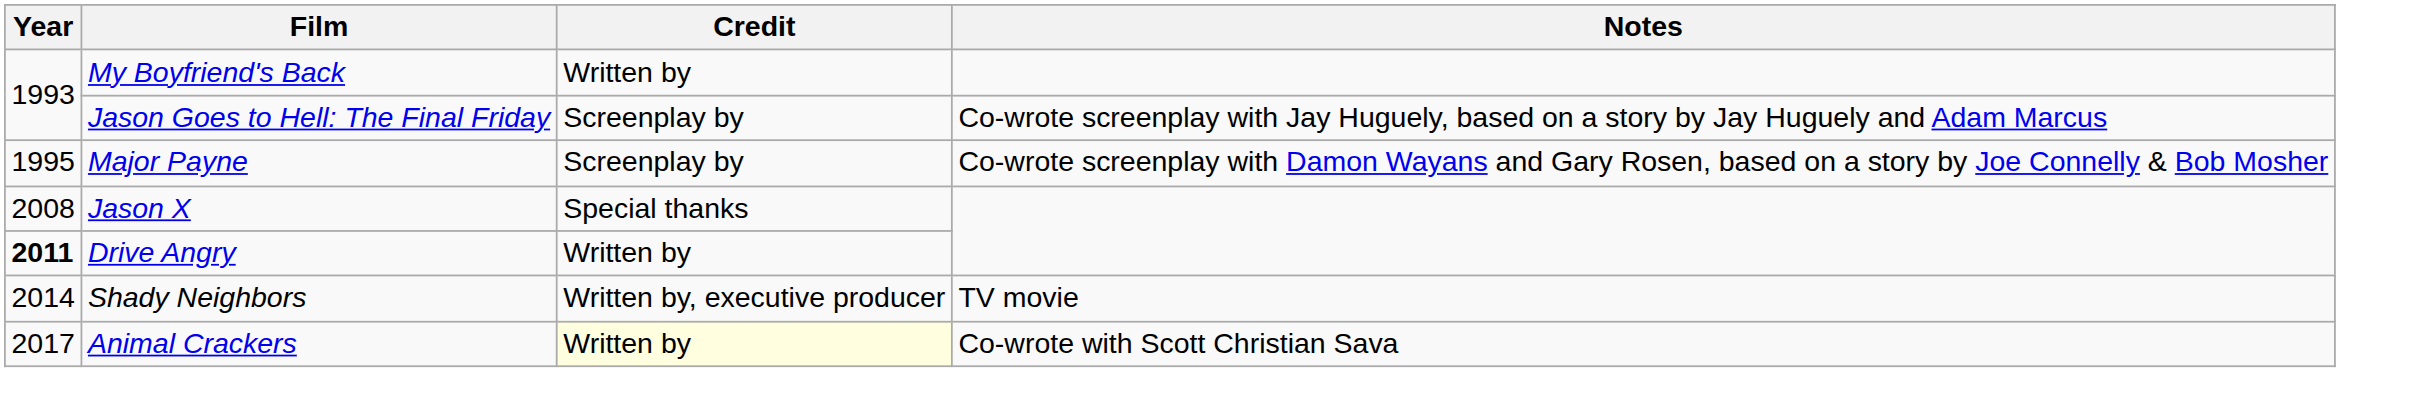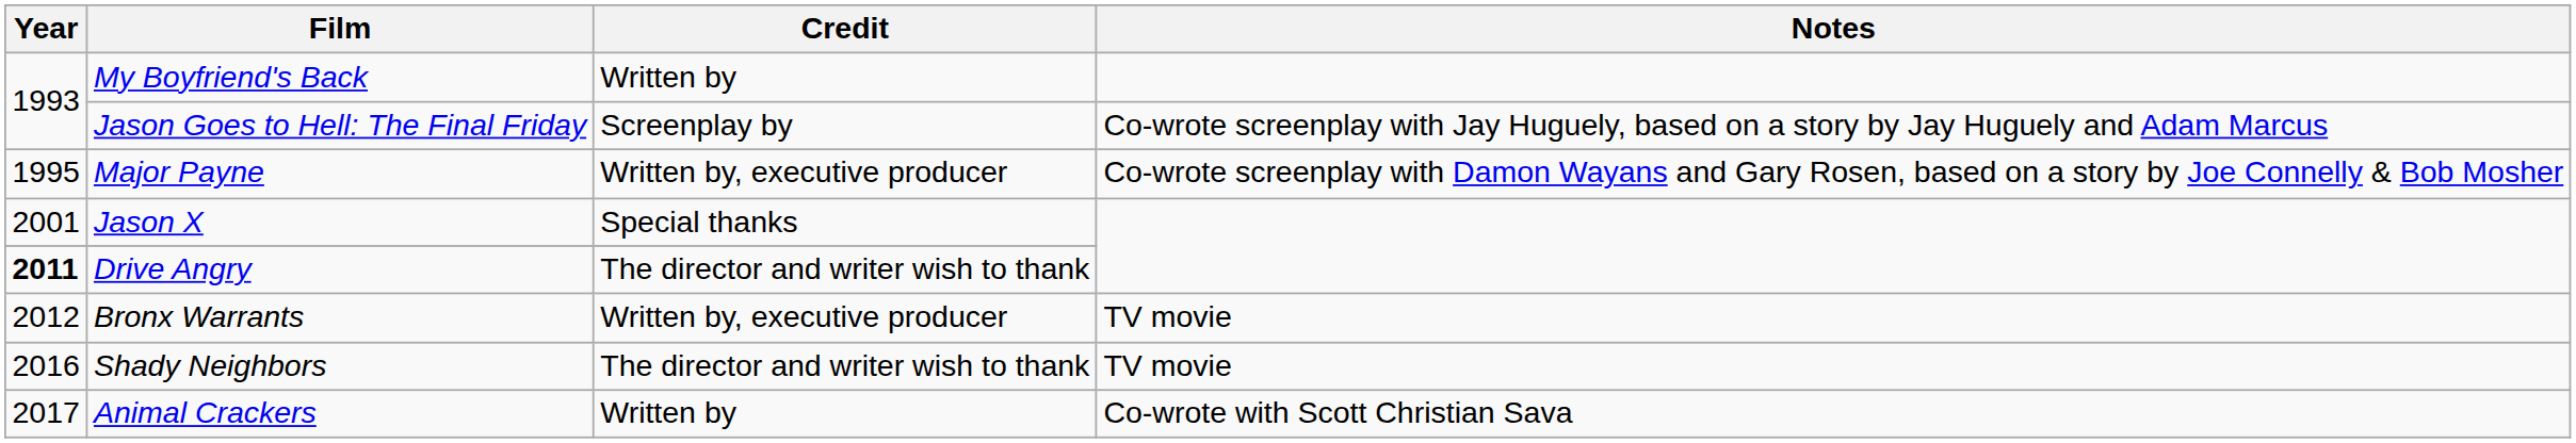 <table class="wikitable">
 <tr>
 <th>Year</th>
 <th>Film</th>
 <th>Credit</th>
 <th>Notes</th>
 </tr>
 <tr>
 <td rowspan="2">1993</td>
 <td><em><a href='#'>My Boyfriend's Back</a></em></td>
 <td>Written by</td>
 </tr>
 <tr>
 <td><em><a href='#'>Jason Goes to Hell: The Final Friday</a></em></td>
 <td>Screenplay by</td>
 <td>Co-wrote screenplay with Jay Huguely, based on a story by Jay Huguely and <a href='#'>Adam Marcus</a></td>
 </tr>
 <tr>
 <td>1995</td>
 <td><em><a href='#'>Major Payne</a></em></td>
-<td>Screenplay by</td>
+<td>Written by, executive producer</td>
 <td>Co-wrote screenplay with <a href='#'>Damon Wayans</a> and Gary Rosen, based on a story by <a href='#'>Joe Connelly</a> &  <a href='#'>Bob Mosher</a></td>
 </tr>
 <tr>
-<td>2008</td>
+<td>2001</td>
 <td><em><a href='#'>Jason X</a></em></td>
 <td>Special thanks</td>
 </tr>
 <tr>
 <td><strong>2011</strong></td>
 <td><em><a href='#'>Drive Angry</a></em></td>
-<td>Written by</td>
+<td>The director and writer wish to thank</td>
 </tr>
 <tr>
-<td>2014</td>
+<td>2012</td>
+<td><em>Bronx Warrants</em></td>
+<td>Written by, executive producer</td>
+<td>TV movie</td>
+</tr>
+<tr>
+<td>2016</td>
 <td><em>Shady Neighbors</em></td>
-<td>Written by, executive producer</td>
+<td>The director and writer wish to thank</td>
 <td>TV movie</td>
 </tr>
 <tr>
 <td>2017</td>
 <td><em><a href='#'>Animal Crackers</a></em></td>
-<td style="background: lightyellow;">Written by</td>
+<td>Written by</td>
 <td>Co-wrote with Scott Christian Sava</td>
 </tr>
 </table>
